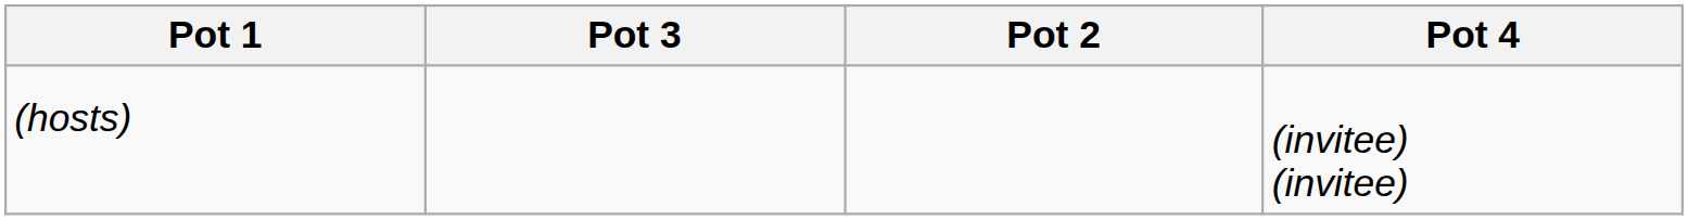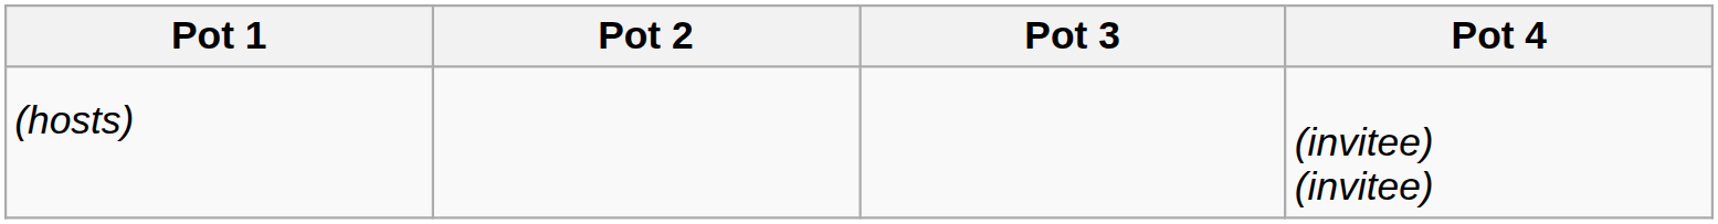 <table class="wikitable" style="width:700px">
 <tr>
 <th style="width:25%;">Pot 1</th>
+<th style="width:25%;">Pot 2</th>
 <th style="width:25%;">Pot 3</th>
-<th style="width:25%;">Pot 2</th>
 <th style="width:25%;">Pot 4</th>
 </tr>
 <tr>
 <td> <em>(hosts)</em><br><br></td>
+<td><br> <br> </td>
 <td><br><br></td>
-<td><br> <br> </td>
 <td><br> <em>(invitee)</em><br> <em>(invitee)</em></td>
 </tr>
 </table>
